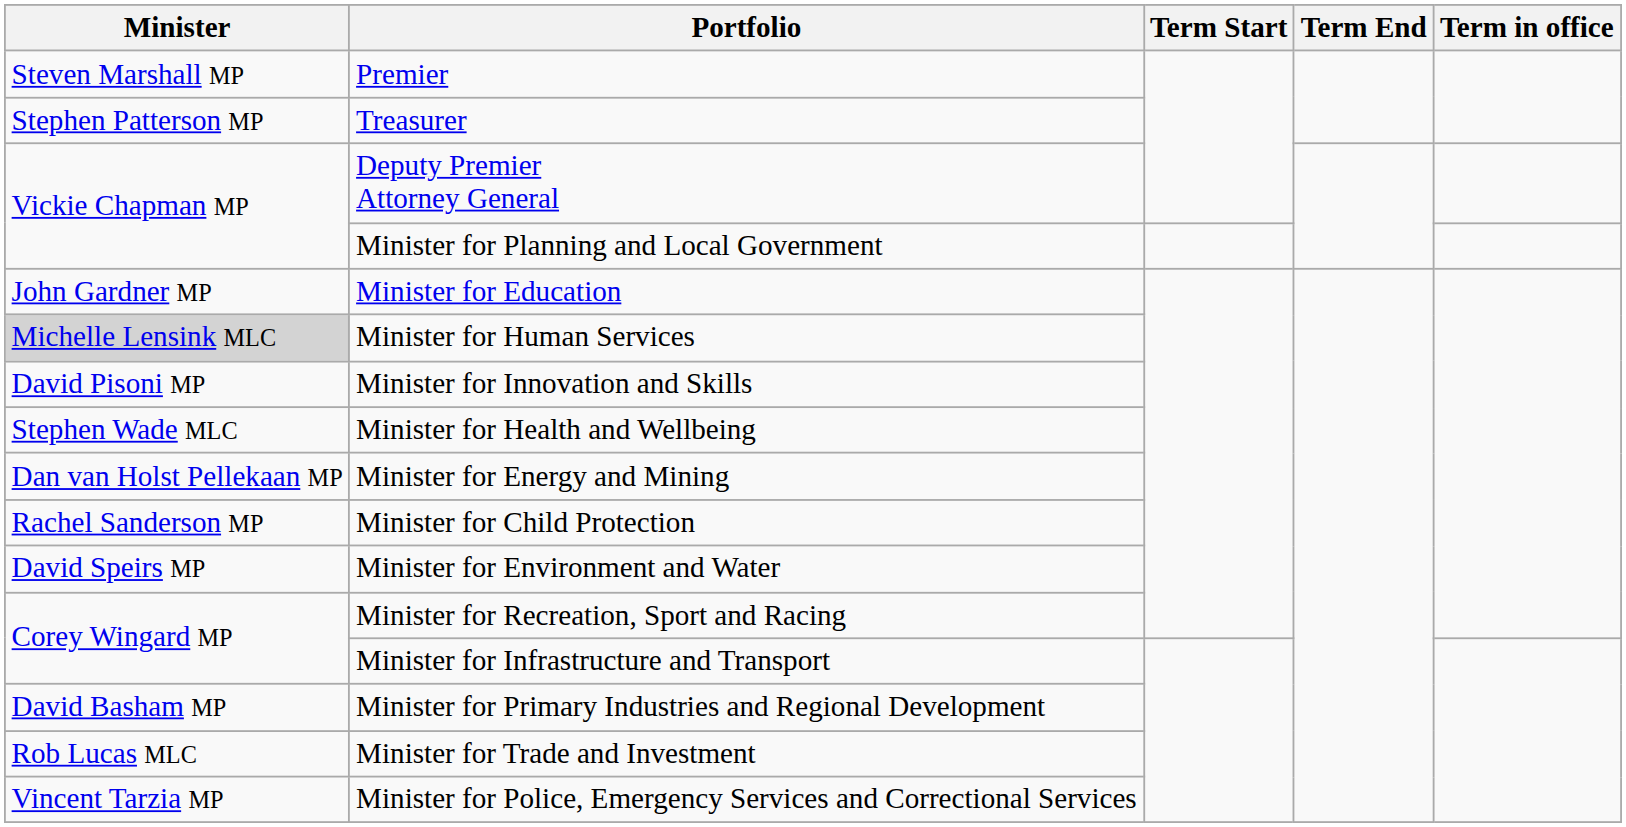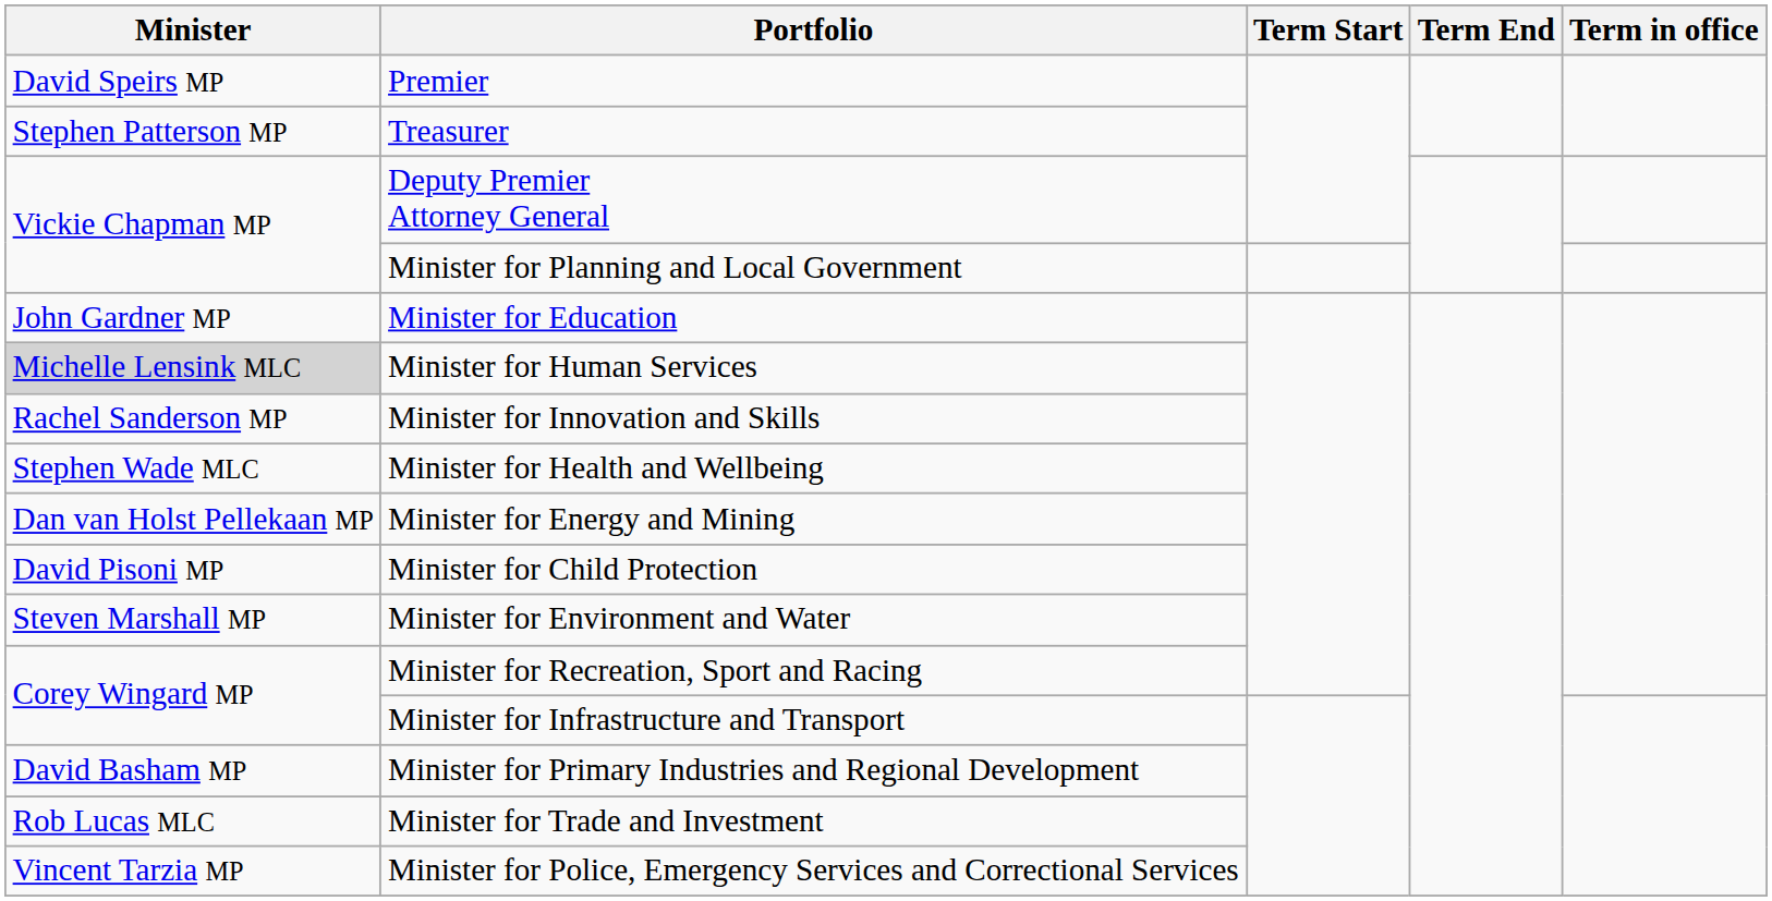 <table class="wikitable sortable">
 <tr>
 <th>Minister</th>
 <th>Portfolio</th>
 <th>Term Start</th>
 <th>Term End</th>
 <th>Term in office</th>
 </tr>
 <tr>
-<td><a href='#'>Steven Marshall</a> <small>MP</small></td>
+<td><a href='#'>David Speirs</a> <small>MP</small></td>
 <td><a href='#'>Premier</a></td>
 <td rowspan=3 align=center></td>
 <td rowspan=2 align=center></td>
 <td rowspan=2 align=center></td>
 </tr>
 <tr>
 <td><a href='#'>Stephen Patterson</a> <small>MP</small></td>
 <td><a href='#'>Treasurer</a></td>
 </tr>
 <tr>
 <td rowspan=2><a href='#'>Vickie Chapman</a> <small>MP</small></td>
 <td><a href='#'>Deputy Premier</a><br><a href='#'>Attorney General</a></td>
 <td rowspan=2 align=center></td>
 <td align=center></td>
 </tr>
 <tr>
 <td>Minister for Planning and Local Government</td>
 <td align=center></td>
 <td align=center></td>
 </tr>
 <tr>
 <td><a href='#'>John Gardner</a> <small>MP</small></td>
 <td><a href='#'>Minister for Education</a></td>
 <td rowspan=8 align=center></td>
 <td rowspan=12 align=center></td>
 <td rowspan=8 align=center></td>
 </tr>
 <tr>
 <td style="background: lightgrey;"><a href='#'>Michelle Lensink</a> <small>MLC</small></td>
 <td>Minister for Human Services</td>
 </tr>
 <tr>
-<td><a href='#'>David Pisoni</a> <small>MP</small></td>
+<td><a href='#'>Rachel Sanderson</a> <small>MP</small></td>
 <td>Minister for Innovation and Skills</td>
 </tr>
 <tr>
 <td><a href='#'>Stephen Wade</a> <small>MLC</small></td>
 <td>Minister for Health and Wellbeing</td>
 </tr>
 <tr>
 <td><a href='#'>Dan van Holst Pellekaan</a> <small>MP</small></td>
 <td>Minister for Energy and Mining</td>
 </tr>
 <tr>
-<td><a href='#'>Rachel Sanderson</a> <small>MP</small></td>
+<td><a href='#'>David Pisoni</a> <small>MP</small></td>
 <td>Minister for Child Protection</td>
 </tr>
 <tr>
-<td><a href='#'>David Speirs</a> <small>MP</small></td>
+<td><a href='#'>Steven Marshall</a> <small>MP</small></td>
 <td>Minister for Environment and Water</td>
 </tr>
 <tr>
 <td rowspan="2"><a href='#'>Corey Wingard</a> <small>MP</small></td>
 <td>Minister for Recreation, Sport and Racing</td>
 </tr>
 <tr>
 <td>Minister for Infrastructure and Transport</td>
 <td rowspan="4" align=center></td>
 <td rowspan=4 align=center></td>
 </tr>
 <tr>
 <td><a href='#'>David Basham</a> <small>MP</small></td>
 <td>Minister for Primary Industries and Regional Development</td>
 </tr>
 <tr>
 <td><a href='#'>Rob Lucas</a> <small>MLC</small></td>
 <td>Minister for Trade and Investment</td>
 </tr>
 <tr>
 <td><a href='#'>Vincent Tarzia</a> <small>MP</small></td>
 <td>Minister for Police, Emergency Services and Correctional Services</td>
 </tr>
 </table>
